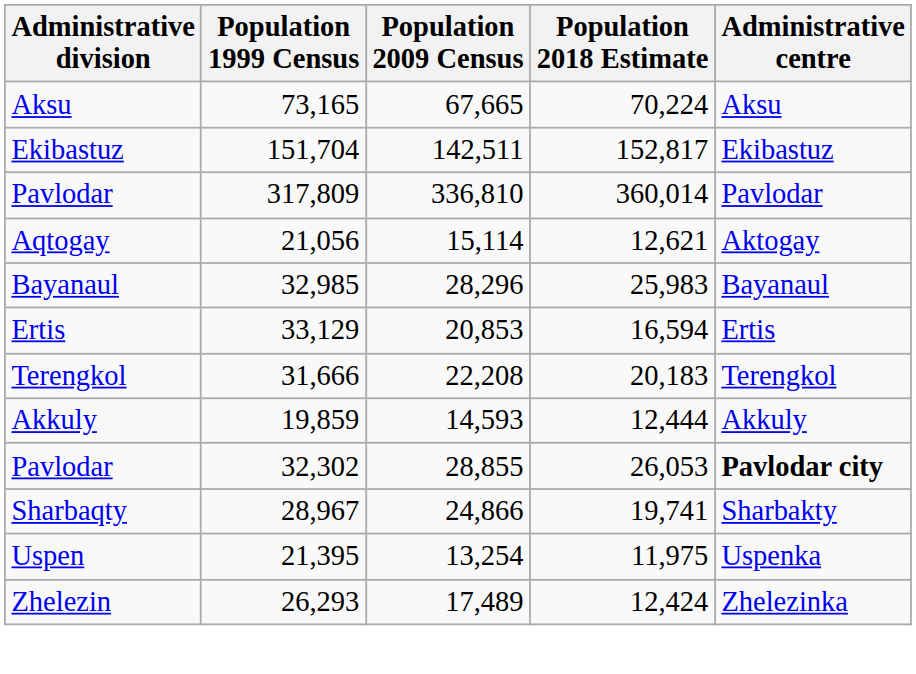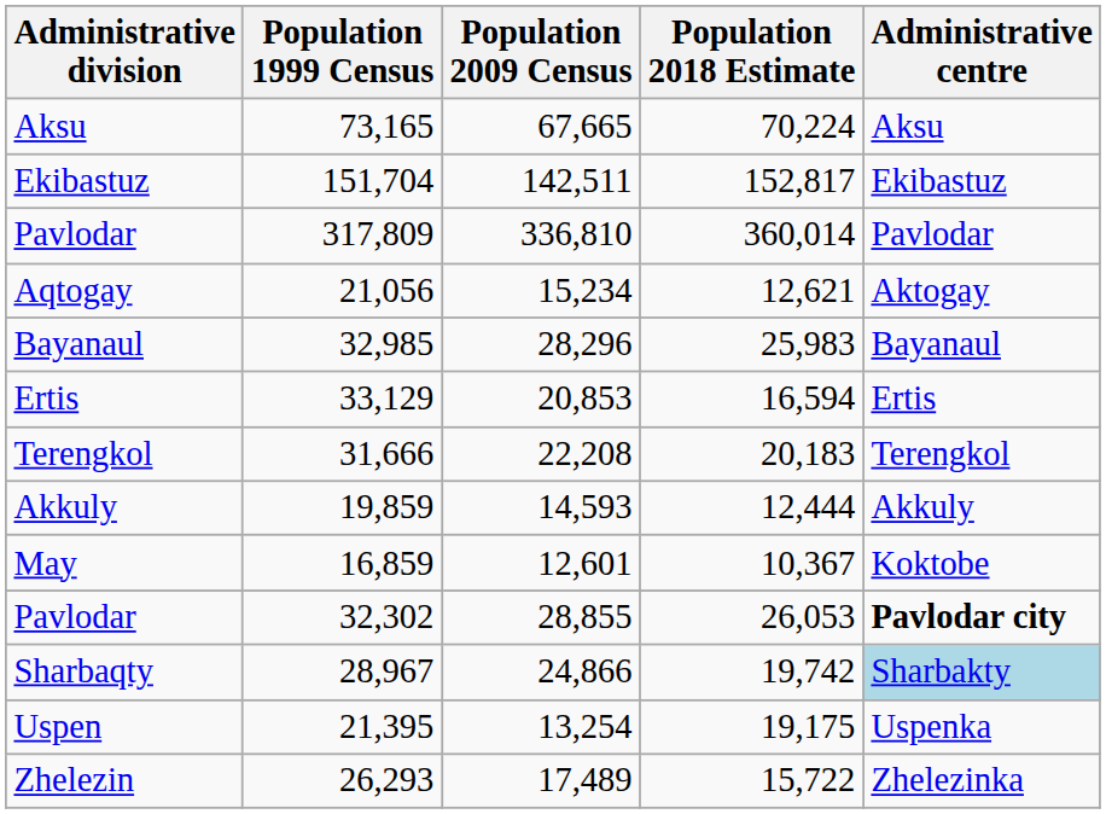 <table class="wikitable">
 <tr>
 <th>Administrative<br> division</th>
 <th>Population <br>1999 Census</th>
 <th>Population <br>2009 Census</th>
 <th>Population <br>2018 Estimate</th>
 <th>Administrative <br> centre</th>
 </tr>
 <tr>
 <td><a href='#'>Aksu</a></td>
 <td align="right">73,165</td>
 <td align="right">67,665</td>
 <td align="right">70,224</td>
 <td><a href='#'>Aksu</a></td>
 </tr>
 <tr>
 <td><a href='#'>Ekibastuz</a></td>
 <td align="right">151,704</td>
 <td align="right">142,511</td>
 <td align="right">152,817</td>
 <td><a href='#'>Ekibastuz</a></td>
 </tr>
 <tr>
 <td><a href='#'>Pavlodar</a></td>
 <td align="right">317,809</td>
 <td align="right">336,810</td>
 <td align="right">360,014</td>
 <td><a href='#'>Pavlodar</a></td>
 </tr>
 <tr>
 <td><a href='#'>Aqtogay</a></td>
 <td align="right">21,056</td>
-<td align="right">15,114</td>
+<td align="right">15,234</td>
 <td align="right">12,621</td>
 <td><a href='#'>Aktogay</a></td>
 </tr>
 <tr>
 <td><a href='#'>Bayanaul</a></td>
 <td align="right">32,985</td>
 <td align="right">28,296</td>
 <td align="right">25,983</td>
 <td><a href='#'>Bayanaul</a></td>
 </tr>
 <tr>
 <td><a href='#'>Ertis</a></td>
 <td align="right">33,129</td>
 <td align="right">20,853</td>
 <td align="right">16,594</td>
 <td><a href='#'>Ertis</a></td>
 </tr>
 <tr>
 <td><a href='#'>Terengkol</a></td>
 <td align="right">31,666</td>
 <td align="right">22,208</td>
 <td align="right">20,183</td>
 <td><a href='#'>Terengkol</a></td>
 </tr>
 <tr>
 <td><a href='#'>Akkuly</a></td>
 <td align="right">19,859</td>
 <td align="right">14,593</td>
 <td align="right">12,444</td>
 <td><a href='#'>Akkuly</a></td>
 </tr>
 <tr>
+<td><a href='#'>May</a></td>
+<td align="right">16,859</td>
+<td align="right">12,601</td>
+<td align="right">10,367</td>
+<td><a href='#'>Koktobe</a></td>
+</tr>
+<tr>
 <td><a href='#'>Pavlodar</a></td>
 <td align="right">32,302</td>
 <td align="right">28,855</td>
 <td align="right">26,053</td>
 <td><strong>Pavlodar city</strong></td>
 </tr>
 <tr>
 <td><a href='#'>Sharbaqty</a></td>
 <td align="right">28,967</td>
 <td align="right">24,866</td>
-<td align="right">19,741</td>
-<td><a href='#'>Sharbakty</a></td>
+<td align="right">19,742</td>
+<td style="background: lightblue;"><a href='#'>Sharbakty</a></td>
 </tr>
 <tr>
 <td><a href='#'>Uspen</a></td>
 <td align="right">21,395</td>
 <td align="right">13,254</td>
-<td align="right">11,975</td>
+<td align="right">19,175</td>
 <td><a href='#'>Uspenka</a></td>
 </tr>
 <tr>
 <td><a href='#'>Zhelezin</a></td>
 <td align="right">26,293</td>
 <td align="right">17,489</td>
-<td align="right">12,424</td>
+<td align="right">15,722</td>
 <td><a href='#'>Zhelezinka</a></td>
 </tr>
 </table>
